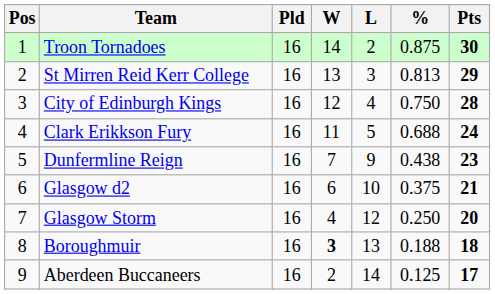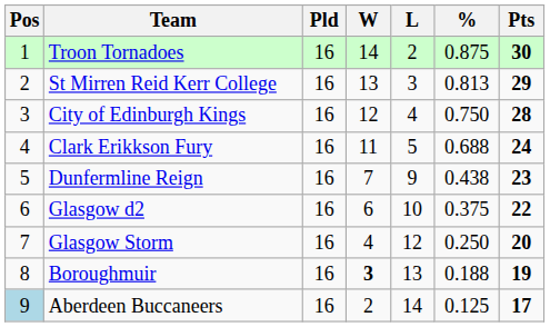 <table class="wikitable" style="text-align: center;">
 <tr>
 <th>Pos</th>
 <th scope="col" style="width: 200px;">Team</th>
 <th scope="col" style="width: 28px;">Pld</th>
 <th scope="col" style="width: 28px;">W</th>
 <th scope="col" style="width: 28px;">L</th>
 <th scope="col" style="width: 45px;">%</th>
 <th scope="col" style="width: 28px;">Pts</th>
 </tr>
 <tr style="background: #ccffcc;">
 <td>1</td>
 <td style="text-align:left;"><a href='#'>Troon Tornadoes</a></td>
 <td>16</td>
 <td>14</td>
 <td>2</td>
 <td>0.875</td>
 <td><strong>30</strong></td>
 </tr>
 <tr style="background: ;">
 <td>2</td>
 <td style="text-align:left;"><a href='#'>St Mirren Reid Kerr College</a></td>
 <td>16</td>
 <td>13</td>
 <td>3</td>
 <td>0.813</td>
 <td><strong>29</strong></td>
 </tr>
 <tr style="background: ;">
 <td>3</td>
 <td style="text-align:left;"><a href='#'>City of Edinburgh Kings</a></td>
 <td>16</td>
 <td>12</td>
 <td>4</td>
 <td>0.750</td>
 <td><strong>28</strong></td>
 </tr>
 <tr style="background: ;">
 <td>4</td>
 <td style="text-align:left;"><a href='#'>Clark Erikkson Fury</a></td>
 <td>16</td>
 <td>11</td>
 <td>5</td>
 <td>0.688</td>
 <td><strong>24</strong></td>
 </tr>
 <tr style="background: ;">
 <td>5</td>
 <td style="text-align:left;"><a href='#'>Dunfermline Reign</a></td>
 <td>16</td>
 <td>7</td>
 <td>9</td>
 <td>0.438</td>
 <td><strong>23</strong></td>
 </tr>
 <tr style="background: ;">
 <td>6</td>
 <td style="text-align:left;"><a href='#'>Glasgow d2</a></td>
 <td>16</td>
 <td>6</td>
 <td>10</td>
 <td>0.375</td>
-<td><strong>21</strong></td>
+<td><strong>22</strong></td>
 </tr>
 <tr style="background: ;">
 <td>7</td>
 <td style="text-align:left;"><a href='#'>Glasgow Storm</a></td>
 <td>16</td>
 <td>4</td>
 <td>12</td>
 <td>0.250</td>
 <td><strong>20</strong></td>
 </tr>
 <tr style="background: ;">
 <td>8</td>
 <td style="text-align:left;"><a href='#'>Boroughmuir</a></td>
 <td>16</td>
 <td><strong>3</strong></td>
 <td>13</td>
 <td>0.188</td>
-<td><strong>18</strong></td>
+<td><strong>19</strong></td>
 </tr>
 <tr>
-<td>9</td>
+<td style="background: lightblue;">9</td>
 <td style="text-align:left;">Aberdeen Buccaneers</td>
 <td>16</td>
 <td>2</td>
 <td>14</td>
 <td>0.125</td>
 <td><strong>17</strong></td>
 </tr>
 </table>
